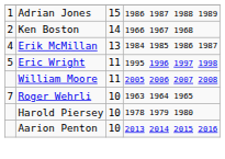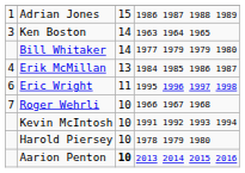 <table class="wikitable">
 <tr>
 </tr>
 <tr>
 <td>1</td>
 <td>Adrian Jones</td>
 <td>15</td>
 <td style="font-size:80%;">1986 1987 1988 1989</td>
 </tr>
 <tr>
-<td>2</td>
+<td>3</td>
 <td>Ken Boston</td>
 <td>14</td>
-<td style="font-size:80%;">1966 1967 1968</td>
+<td style="font-size:80%;">1963 1964 1965</td>
+</tr>
+<tr>
+<td></td>
+<td><a href='#'>Bill Whitaker</a></td>
+<td>14</td>
+<td style="font-size:80%;">1977 1979 1979 1980</td>
 </tr>
 <tr>
 <td>4</td>
 <td><a href='#'>Erik McMillan</a></td>
 <td>13</td>
 <td style="font-size:80%;">1984 1985 1986 1987</td>
 </tr>
 <tr>
-<td>5</td>
+<td>6</td>
 <td><a href='#'>Eric Wright</a></td>
 <td>11</td>
 <td style="font-size:80%;">1995 <a href='#'>1996</a> <a href='#'>1997</a> <a href='#'>1998</a></td>
 </tr>
 <tr>
-<td></td>
-<td><a href='#'>William Moore</a></td>
-<td>11</td>
-<td style="font-size:80%;"><a href='#'>2005</a> <a href='#'>2006</a> <a href='#'>2007</a> <a href='#'>2008</a></td>
-</tr>
-<tr>
 <td>7</td>
 <td><a href='#'>Roger Wehrli</a></td>
 <td>10</td>
-<td style="font-size:80%;">1963 1964 1965</td>
+<td style="font-size:80%;">1966 1967 1968</td>
+</tr>
+<tr>
+<td></td>
+<td>Kevin McIntosh</td>
+<td>10</td>
+<td style="font-size:80%;">1991 1992 1993 1994</td>
 </tr>
 <tr>
 <td></td>
 <td>Harold Piersey</td>
 <td>10</td>
 <td style="font-size:80%;">1978 1979 1980</td>
 </tr>
 <tr>
 <td></td>
 <td>Aarion Penton</td>
-<td>10</td>
+<td><strong>10</strong></td>
 <td style="font-size:80%;"><a href='#'>2013</a> <a href='#'>2014</a> <a href='#'>2015</a> <a href='#'>2016</a></td>
 </tr>
 </table>
